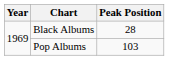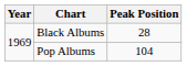 <table class="wikitable">
 <tr>
 <th>Year</th>
 <th>Chart</th>
 <th>Peak Position</th>
 </tr>
 <tr>
 <td rowspan="2">1969</td>
 <td>Black Albums</td>
 <td align="center">28</td>
 </tr>
 <tr>
 <td>Pop Albums</td>
-<td align="center">103</td>
+<td align="center">104</td>
 </tr>
 </table>
